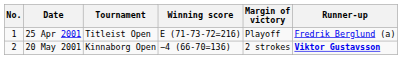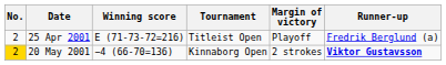 <table class="wikitable" style="font-size:95%;">
 <tr>
 <th>No.</th>
 <th>Date</th>
+<th>Winning score</th>
 <th>Tournament</th>
-<th>Winning score</th>
 <th>Margin of<br>victory</th>
 <th>Runner-up</th>
 </tr>
 <tr>
-<td align=center>1</td>
+<td align=center>2</td>
 <td align=right>25 Apr <a href='#'>2001</a></td>
+<td>E (71-73-72=216)</td>
 <td>Titleist Open</td>
-<td>E (71-73-72=216)</td>
 <td>Playoff</td>
 <td> <a href='#'>Fredrik Berglund</a> (a)</td>
 </tr>
 <tr>
-<td align=center>2</td>
+<td align=center style="background: gold;">2</td>
 <td align=right>20 May 2001</td>
+<td>−4 (66-70=136)</td>
 <td>Kinnaborg Open</td>
-<td>−4 (66-70=136)</td>
 <td>2 strokes</td>
 <td><strong> <a href='#'>Viktor Gustavsson</a></strong></td>
 </tr>
 </table>
